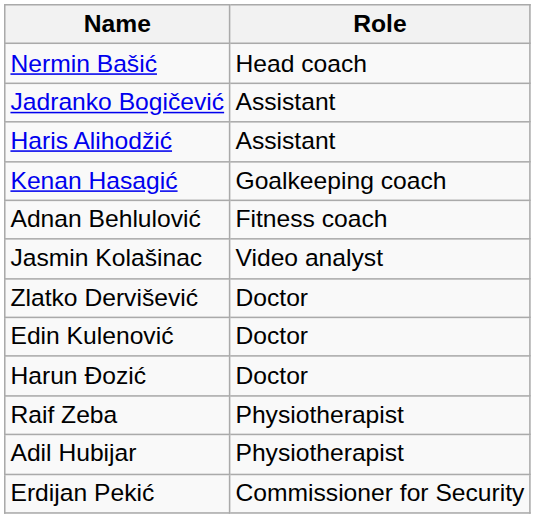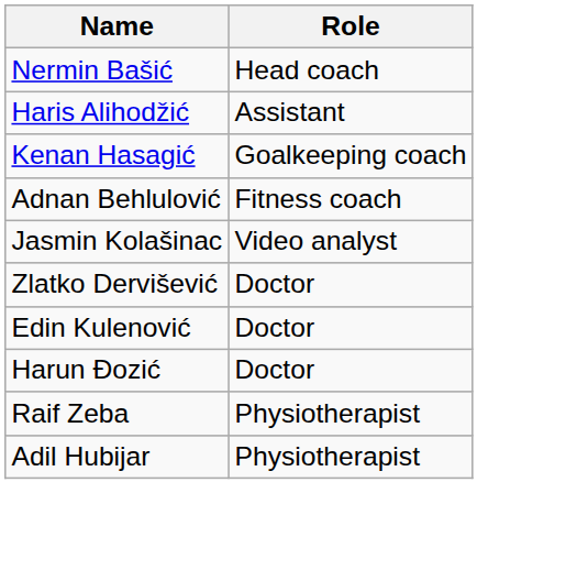 <table class="wikitable">
 <tr>
 <th>Name</th>
 <th>Role</th>
 </tr>
 <tr>
 <td> <a href='#'>Nermin Bašić</a></td>
 <td>Head coach</td>
-</tr>
-<tr>
-<td> <a href='#'>Jadranko Bogičević</a></td>
-<td>Assistant</td>
 </tr>
 <tr>
 <td> <a href='#'>Haris Alihodžić</a></td>
 <td>Assistant</td>
 </tr>
 <tr>
 <td> <a href='#'>Kenan Hasagić</a></td>
 <td>Goalkeeping coach</td>
 </tr>
 <tr>
 <td> Adnan Behlulović</td>
 <td>Fitness coach</td>
 </tr>
 <tr>
 <td> Jasmin Kolašinac</td>
 <td>Video analyst</td>
 </tr>
 <tr>
 <td> Zlatko Dervišević</td>
 <td>Doctor</td>
 </tr>
 <tr>
 <td> Edin Kulenović</td>
 <td>Doctor</td>
 </tr>
 <tr>
 <td> Harun Đozić</td>
 <td>Doctor</td>
 </tr>
 <tr>
 <td> Raif Zeba</td>
 <td>Physiotherapist</td>
 </tr>
 <tr>
 <td> Adil Hubijar</td>
 <td>Physiotherapist</td>
 </tr>
-<tr>
-<td> Erdijan Pekić</td>
-<td>Commissioner for Security</td>
-</tr>
 </table>
